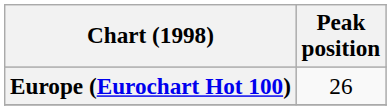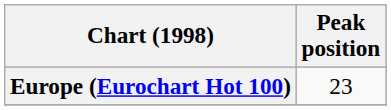 <table class="wikitable sortable plainrowheaders" style="text-align:center">
 <tr>
 <th>Chart (1998)</th>
 <th>Peak<br>position</th>
 </tr>
 <tr>
 <th scope="row">Europe (<a href='#'>Eurochart Hot 100</a>)</th>
-<td>26</td>
+<td>23</td>
 </tr>
 <tr>
 </tr>
 <tr>
 </tr>
 <tr>
 </tr>
 <tr>
 </tr>
 <tr>
 </tr>
 </table>
